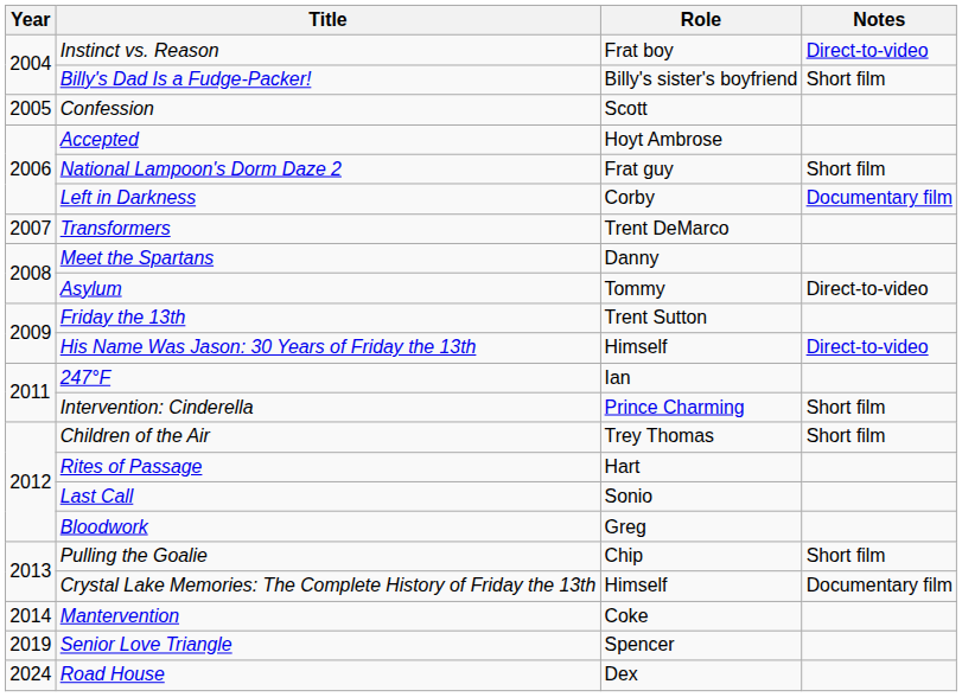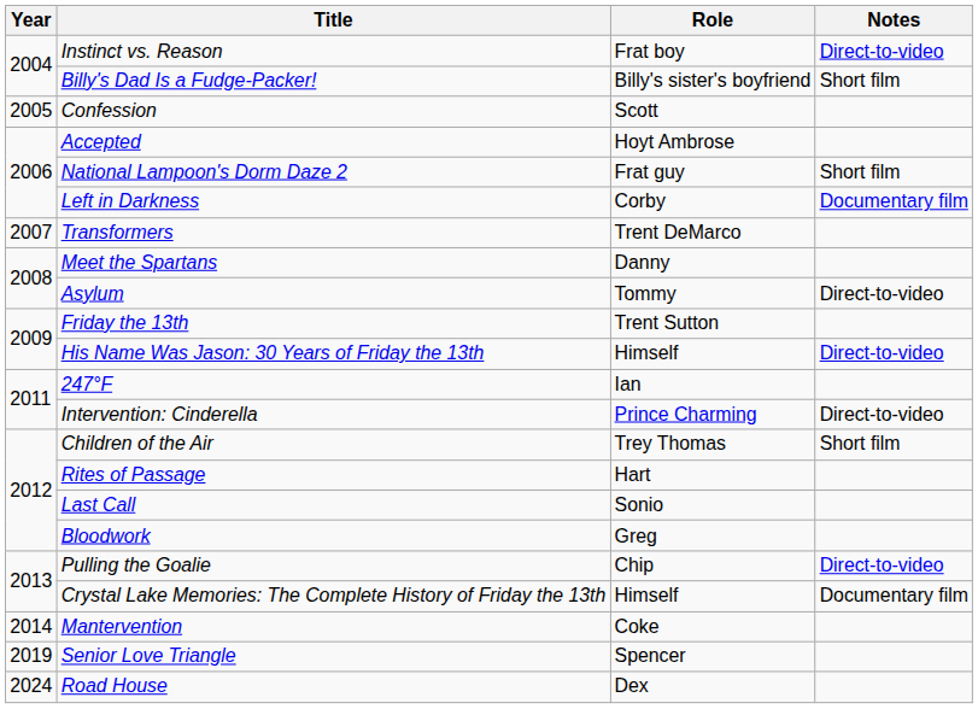 <table class="wikitable sortable">
 <tr>
 <th>Year</th>
 <th>Title</th>
 <th>Role</th>
 <th class="unsortable">Notes</th>
 </tr>
 <tr>
 <td rowspan=2>2004</td>
 <td><em>Instinct vs. Reason</em></td>
 <td>Frat boy</td>
 <td><a href='#'>Direct-to-video</a></td>
 </tr>
 <tr>
 <td><em><a href='#'>Billy's Dad Is a Fudge-Packer!</a></em></td>
 <td>Billy's sister's boyfriend</td>
 <td>Short film</td>
 </tr>
 <tr>
 <td>2005</td>
 <td><em>Confession</em></td>
 <td>Scott</td>
 <td></td>
 </tr>
 <tr>
 <td rowspan=3>2006</td>
 <td><em><a href='#'>Accepted</a></em></td>
 <td>Hoyt Ambrose</td>
 <td></td>
 </tr>
 <tr>
 <td><em><a href='#'>National Lampoon's Dorm Daze 2</a></em></td>
 <td>Frat guy</td>
 <td>Short film</td>
 </tr>
 <tr>
 <td><em><a href='#'>Left in Darkness</a></em></td>
 <td>Corby</td>
 <td><a href='#'>Documentary film</a></td>
 </tr>
 <tr>
 <td>2007</td>
 <td><em><a href='#'>Transformers</a></em></td>
 <td>Trent DeMarco</td>
 <td></td>
 </tr>
 <tr>
 <td rowspan=2>2008</td>
 <td><em><a href='#'>Meet the Spartans</a></em></td>
 <td>Danny</td>
 <td></td>
 </tr>
 <tr>
 <td><em><a href='#'>Asylum</a></em></td>
 <td>Tommy</td>
 <td>Direct-to-video</td>
 </tr>
 <tr>
 <td rowspan=2>2009</td>
 <td><em><a href='#'>Friday the 13th</a></em></td>
 <td>Trent Sutton</td>
 <td></td>
 </tr>
 <tr>
 <td><em><a href='#'>His Name Was Jason: 30 Years of Friday the 13th</a></em></td>
 <td>Himself</td>
 <td><a href='#'>Direct-to-video</a></td>
 </tr>
 <tr>
 <td rowspan=2>2011</td>
 <td><em><a href='#'>247°F</a></em></td>
 <td>Ian</td>
 <td></td>
 </tr>
 <tr>
 <td><em>Intervention: Cinderella</em></td>
 <td><a href='#'>Prince Charming</a></td>
-<td>Short film</td>
+<td>Direct-to-video</td>
 </tr>
 <tr>
 <td rowspan=4>2012</td>
 <td><em>Children of the Air</em></td>
 <td>Trey Thomas</td>
 <td>Short film</td>
 </tr>
 <tr>
 <td><em><a href='#'>Rites of Passage</a></em></td>
 <td>Hart</td>
 <td></td>
 </tr>
 <tr>
 <td><em><a href='#'>Last Call</a></em></td>
 <td>Sonio</td>
 <td></td>
 </tr>
 <tr>
 <td><em><a href='#'>Bloodwork</a></em></td>
 <td>Greg</td>
 <td></td>
 </tr>
 <tr>
 <td rowspan=2>2013</td>
 <td><em>Pulling the Goalie</em></td>
 <td>Chip</td>
-<td>Short film</td>
+<td><a href='#'>Direct-to-video</a></td>
 </tr>
 <tr>
 <td><em>Crystal Lake Memories: The Complete History of Friday the 13th</em></td>
 <td>Himself</td>
 <td>Documentary film</td>
 </tr>
 <tr>
 <td>2014</td>
 <td><em><a href='#'>Mantervention</a></em></td>
 <td>Coke</td>
 <td></td>
 </tr>
 <tr>
 <td>2019</td>
 <td><em><a href='#'>Senior Love Triangle</a></em></td>
 <td>Spencer</td>
 <td></td>
 </tr>
 <tr>
 <td>2024</td>
 <td><em><a href='#'>Road House</a></em></td>
 <td>Dex</td>
 <td></td>
 </tr>
 </table>
